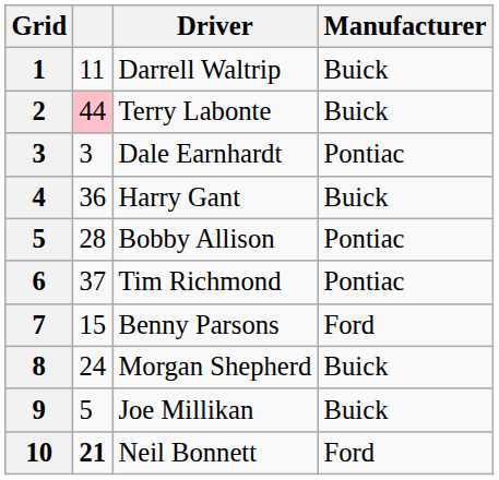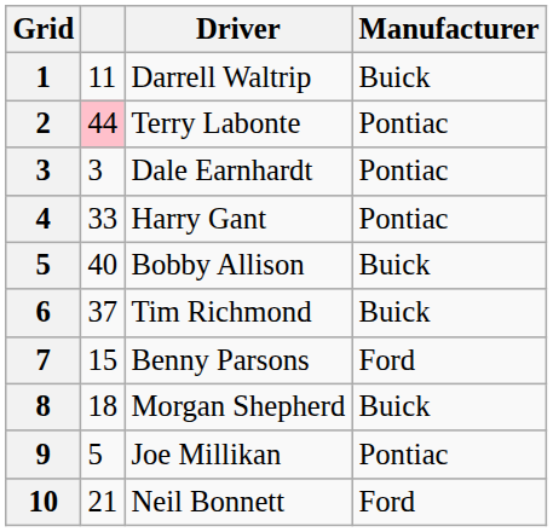 <table class="wikitable">
 <tr>
 <th>Grid</th>
 <th></th>
 <th>Driver</th>
 <th>Manufacturer</th>
 </tr>
 <tr>
 <th>1</th>
 <td>11</td>
 <td>Darrell Waltrip</td>
 <td>Buick</td>
 </tr>
 <tr>
 <th>2</th>
 <td style="background: pink;">44</td>
 <td>Terry Labonte</td>
-<td>Buick</td>
+<td>Pontiac</td>
 </tr>
 <tr>
 <th>3</th>
 <td>3</td>
 <td>Dale Earnhardt</td>
 <td>Pontiac</td>
 </tr>
 <tr>
 <th>4</th>
-<td>36</td>
+<td>33</td>
 <td>Harry Gant</td>
-<td>Buick</td>
+<td>Pontiac</td>
 </tr>
 <tr>
 <th>5</th>
-<td>28</td>
+<td>40</td>
 <td>Bobby Allison</td>
-<td>Pontiac</td>
+<td>Buick</td>
 </tr>
 <tr>
 <th>6</th>
 <td>37</td>
 <td>Tim Richmond</td>
-<td>Pontiac</td>
+<td>Buick</td>
 </tr>
 <tr>
 <th>7</th>
 <td>15</td>
 <td>Benny Parsons</td>
 <td>Ford</td>
 </tr>
 <tr>
 <th>8</th>
-<td>24</td>
+<td>18</td>
 <td>Morgan Shepherd</td>
 <td>Buick</td>
 </tr>
 <tr>
 <th>9</th>
 <td>5</td>
 <td>Joe Millikan</td>
-<td>Buick</td>
+<td>Pontiac</td>
 </tr>
 <tr>
 <th>10</th>
-<td><strong>21</strong></td>
+<td>21</td>
 <td>Neil Bonnett</td>
 <td>Ford</td>
 </tr>
 </table>
